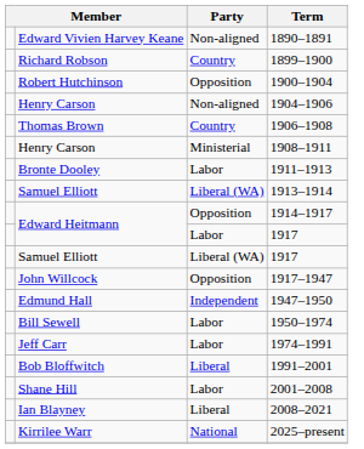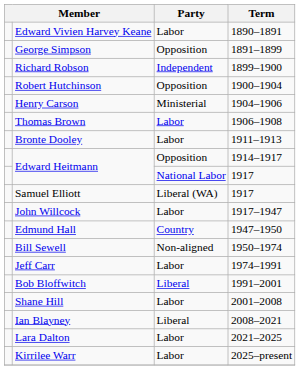 <table class="wikitable">
 <tr>
 <th colspan="2">Member</th>
 <th>Party</th>
 <th>Term</th>
 </tr>
 <tr>
 <td> </td>
 <td><a href='#'>Edward Vivien Harvey Keane</a></td>
-<td>Non-aligned</td>
+<td>Labor</td>
 <td>1890–1891</td>
 </tr>
 <tr>
 <td> </td>
+<td><a href='#'>George Simpson</a></td>
+<td>Opposition</td>
+<td>1891–1899</td>
+</tr>
+<tr>
+<td> </td>
 <td><a href='#'>Richard Robson</a></td>
-<td><a href='#'>Country</a></td>
+<td><a href='#'>Independent</a></td>
 <td>1899–1900</td>
 </tr>
 <tr>
 <td> </td>
 <td><a href='#'>Robert Hutchinson</a></td>
 <td>Opposition</td>
 <td>1900–1904</td>
 </tr>
 <tr>
 <td> </td>
 <td><a href='#'>Henry Carson</a></td>
-<td>Non-aligned</td>
+<td>Ministerial</td>
 <td>1904–1906</td>
 </tr>
 <tr>
 <td> </td>
 <td><a href='#'>Thomas Brown</a></td>
-<td><a href='#'>Country</a></td>
+<td><a href='#'>Labor</a></td>
 <td>1906–1908</td>
-</tr>
-<tr>
-<td> </td>
-<td>Henry Carson</td>
-<td>Ministerial</td>
-<td>1908–1911</td>
 </tr>
 <tr>
 <td> </td>
 <td><a href='#'>Bronte Dooley</a></td>
 <td>Labor</td>
 <td>1911–1913</td>
 </tr>
 <tr>
 <td> </td>
-<td><a href='#'>Samuel Elliott</a></td>
-<td><a href='#'>Liberal (WA)</a></td>
-<td>1913–1914</td>
-</tr>
-<tr>
-<td> </td>
 <td rowspan=2><a href='#'>Edward Heitmann</a></td>
 <td>Opposition</td>
 <td>1914–1917</td>
 </tr>
 <tr>
 <td> </td>
-<td>Labor</td>
+<td><a href='#'>National Labor</a></td>
 <td>1917</td>
 </tr>
 <tr>
 <td> </td>
 <td>Samuel Elliott</td>
 <td>Liberal (WA)</td>
 <td>1917</td>
 </tr>
 <tr>
 <td> </td>
 <td><a href='#'>John Willcock</a></td>
-<td>Opposition</td>
+<td>Labor</td>
 <td>1917–1947</td>
 </tr>
 <tr>
 <td> </td>
 <td><a href='#'>Edmund Hall</a></td>
-<td><a href='#'>Independent</a></td>
+<td><a href='#'>Country</a></td>
 <td>1947–1950</td>
 </tr>
 <tr>
 <td> </td>
 <td><a href='#'>Bill Sewell</a></td>
-<td>Labor</td>
+<td>Non-aligned</td>
 <td>1950–1974</td>
 </tr>
 <tr>
 <td> </td>
 <td><a href='#'>Jeff Carr</a></td>
 <td>Labor</td>
 <td>1974–1991</td>
 </tr>
 <tr>
 <td> </td>
 <td><a href='#'>Bob Bloffwitch</a></td>
 <td><a href='#'>Liberal</a></td>
 <td>1991–2001</td>
 </tr>
 <tr>
 <td> </td>
 <td><a href='#'>Shane Hill</a></td>
 <td>Labor</td>
 <td>2001–2008</td>
 </tr>
 <tr>
 <td> </td>
 <td><a href='#'>Ian Blayney</a></td>
 <td>Liberal</td>
 <td>2008–2021</td>
 </tr>
 <tr>
 <td> </td>
+<td><a href='#'>Lara Dalton</a></td>
+<td>Labor</td>
+<td>2021–2025</td>
+</tr>
+<tr>
+<td> </td>
 <td><a href='#'>Kirrilee Warr</a></td>
-<td><a href='#'>National</a></td>
+<td>Labor</td>
 <td>2025–present</td>
 </tr>
 <tr>
 </tr>
 </table>
